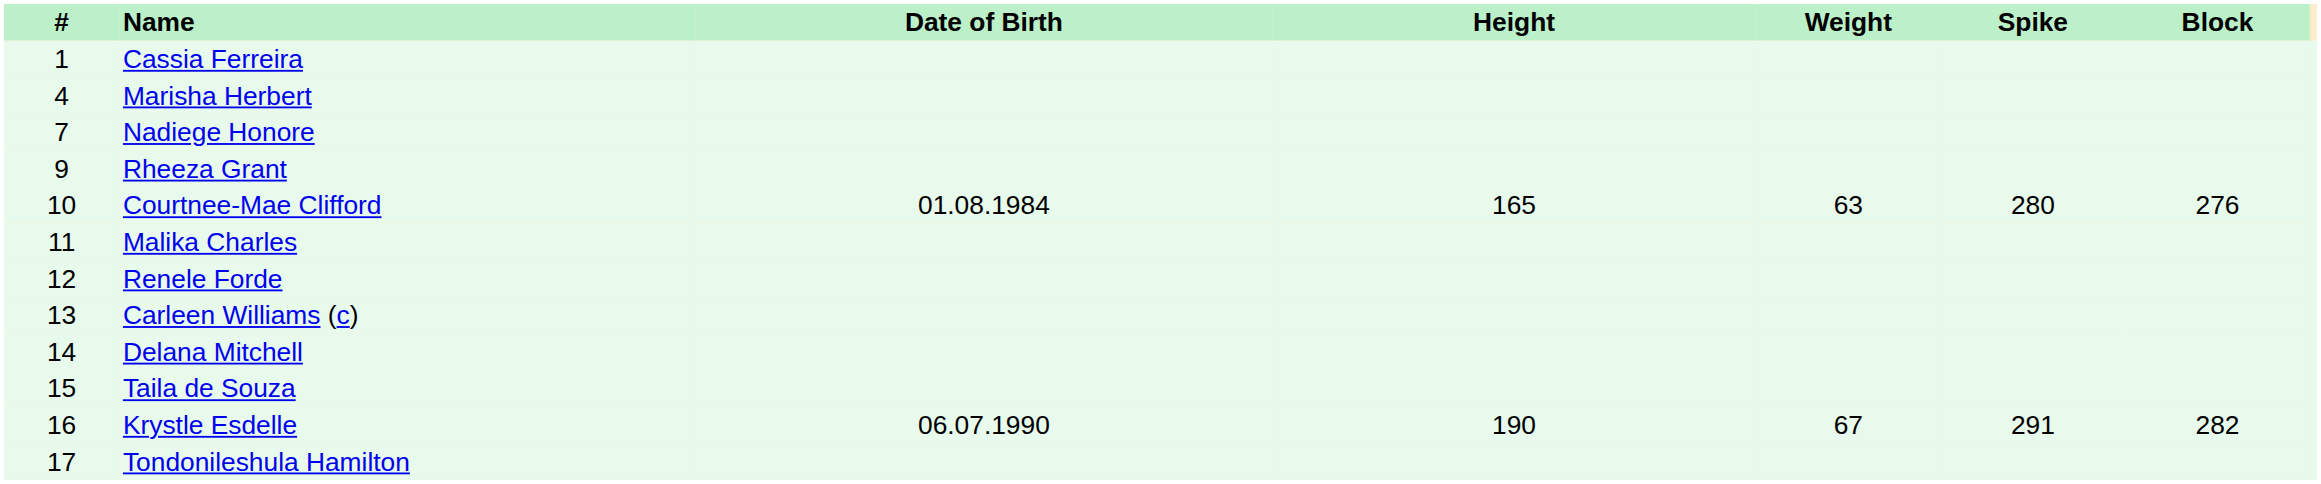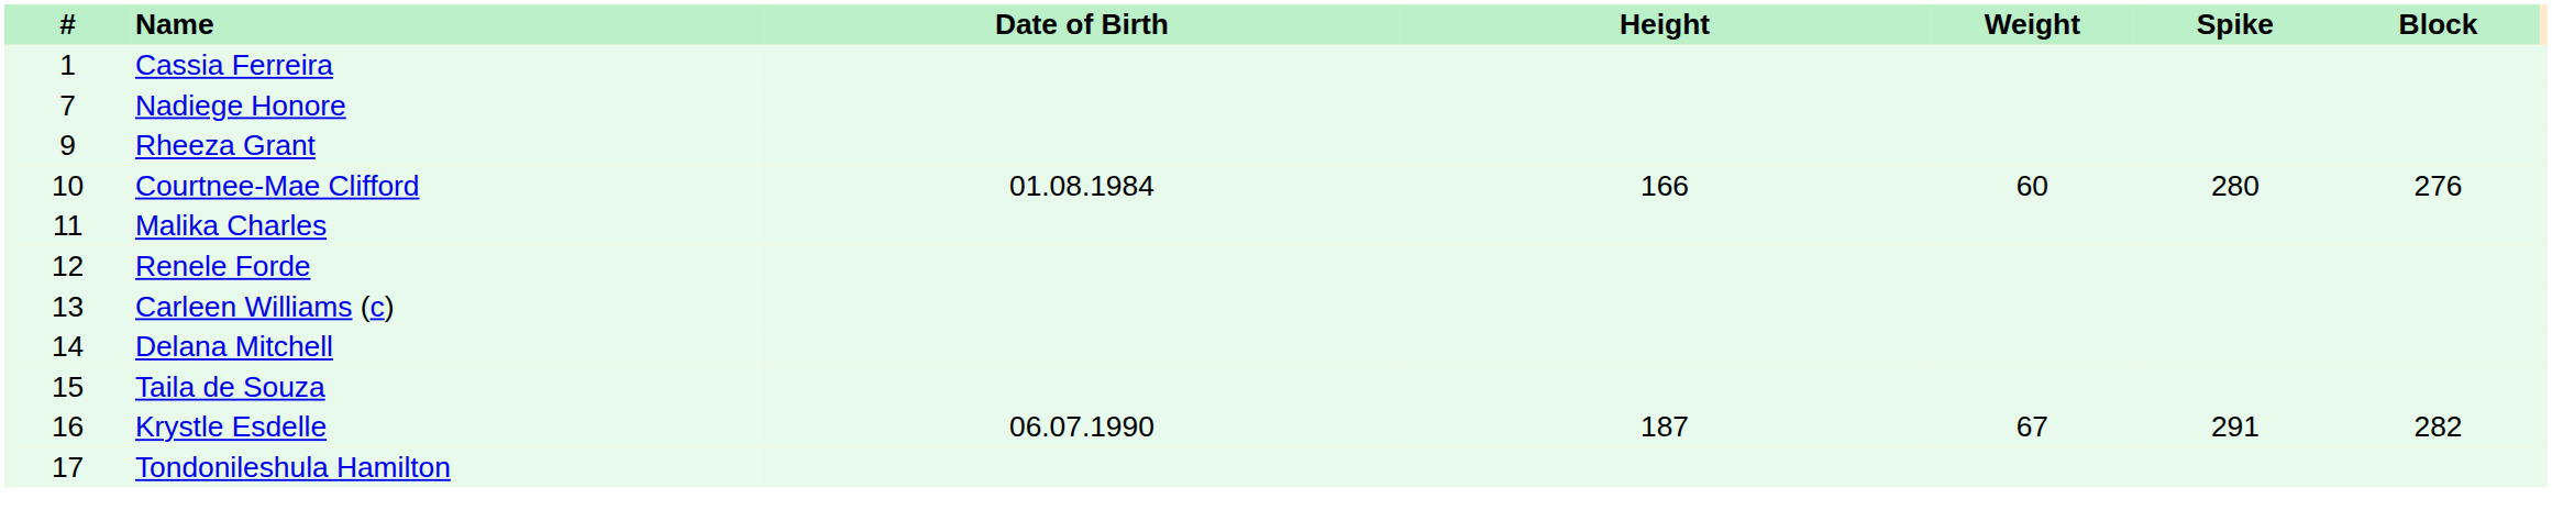 <table border=0 cellpadding=2 cellspacing=0  |- bgcolor=#FFECCE style="text-align:center; font-size:90%;" width=100%>
 <tr bgcolor=#BBF0C9>
 <th width=5%>#</th>
 <th width=25% align=left>Name</th>
 <th width=25%>Date of Birth</th>
 <th width=21%>Height</th>
 <th width=8%>Weight</th>
 <th width=8%>Spike</th>
 <th width=8%>Block</th>
 </tr>
 <tr bgcolor=#E7FAEC>
 <td>1</td>
 <td align=left><a href='#'>Cassia Ferreira</a></td>
-<td></td>
-<td></td>
-<td></td>
-<td></td>
-<td></td>
-<td></td>
-</tr>
-<tr bgcolor=#E7FAEC>
-<td>4</td>
-<td align=left><a href='#'>Marisha Herbert</a></td>
 <td></td>
 <td></td>
 <td></td>
 <td></td>
 <td></td>
 <td></td>
 </tr>
 <tr bgcolor=#E7FAEC>
 <td>7</td>
 <td align=left><a href='#'>Nadiege Honore</a></td>
 <td></td>
 <td></td>
 <td></td>
 <td></td>
 <td></td>
 <td></td>
 </tr>
 <tr bgcolor=#E7FAEC>
 <td>9</td>
 <td align=left><a href='#'>Rheeza Grant</a></td>
 <td></td>
 <td></td>
 <td></td>
 <td></td>
 <td></td>
 <td></td>
 </tr>
 <tr bgcolor=#E7FAEC>
 <td>10</td>
 <td align=left><a href='#'>Courtnee-Mae Clifford</a></td>
 <td>01.08.1984</td>
-<td>165</td>
-<td>63</td>
+<td>166</td>
+<td>60</td>
 <td>280</td>
 <td>276</td>
 <td></td>
 </tr>
 <tr bgcolor=#E7FAEC>
 <td>11</td>
 <td align=left><a href='#'>Malika Charles</a></td>
 <td></td>
 <td></td>
 <td></td>
 <td></td>
 <td></td>
 <td></td>
 </tr>
 <tr bgcolor=#E7FAEC>
 <td>12</td>
 <td align=left><a href='#'>Renele Forde</a></td>
 <td></td>
 <td></td>
 <td></td>
 <td></td>
 <td></td>
 <td></td>
 </tr>
 <tr bgcolor=#E7FAEC>
 <td>13</td>
 <td align=left><a href='#'>Carleen Williams</a> (<a href='#'>c</a>)</td>
 <td></td>
 <td></td>
 <td></td>
 <td></td>
 <td></td>
 <td></td>
 </tr>
 <tr bgcolor=#E7FAEC>
 <td>14</td>
 <td align=left><a href='#'>Delana Mitchell</a></td>
 <td></td>
 <td></td>
 <td></td>
 <td></td>
 <td></td>
 <td></td>
 </tr>
 <tr bgcolor=#E7FAEC>
 <td>15</td>
 <td align=left><a href='#'>Taila de Souza</a></td>
 <td></td>
 <td></td>
 <td></td>
 <td></td>
 <td></td>
 <td></td>
 </tr>
 <tr bgcolor=#E7FAEC>
 <td>16</td>
 <td align=left><a href='#'>Krystle Esdelle</a></td>
 <td>06.07.1990</td>
-<td>190</td>
+<td>187</td>
 <td>67</td>
 <td>291</td>
 <td>282</td>
 <td></td>
 </tr>
 <tr bgcolor=#E7FAEC>
 <td>17</td>
 <td align=left><a href='#'>Tondonileshula Hamilton</a></td>
 <td></td>
 <td></td>
 <td></td>
 <td></td>
 <td></td>
 <td></td>
 </tr>
 </table>
